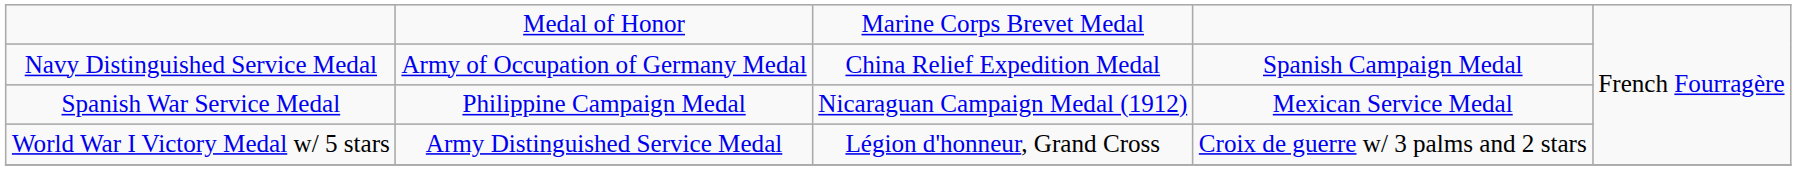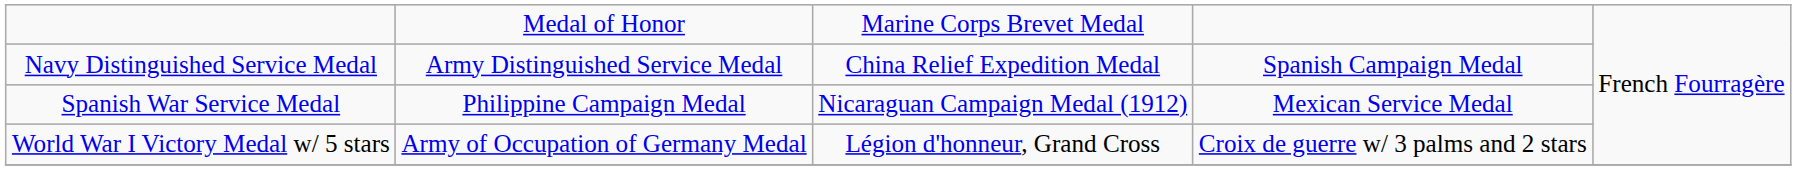 <table class="wikitable" style="margin:1em auto; text-align:center;">
 <tr>
 <td></td>
 <td><a href='#'>Medal of Honor</a></td>
 <td><a href='#'>Marine Corps Brevet Medal</a></td>
 <td></td>
 <td rowspan="4" align="center">French <a href='#'>Fourragère</a></td>
 </tr>
 <tr>
 <td><a href='#'>Navy Distinguished Service Medal</a></td>
-<td><a href='#'>Army of Occupation of Germany Medal</a></td>
+<td><a href='#'>Army Distinguished Service Medal</a></td>
 <td><a href='#'>China Relief Expedition Medal</a></td>
 <td><a href='#'>Spanish Campaign Medal</a></td>
 </tr>
 <tr>
 <td><a href='#'>Spanish War Service Medal</a></td>
 <td><a href='#'>Philippine Campaign Medal</a></td>
 <td><a href='#'>Nicaraguan Campaign Medal (1912)</a></td>
 <td><a href='#'>Mexican Service Medal</a></td>
 </tr>
 <tr>
 <td><a href='#'>World War I Victory Medal</a> w/ 5 stars</td>
-<td><a href='#'>Army Distinguished Service Medal</a></td>
+<td><a href='#'>Army of Occupation of Germany Medal</a></td>
 <td><a href='#'>Légion d'honneur</a>, Grand Cross</td>
 <td><a href='#'>Croix de guerre</a> w/ 3 palms and 2 stars</td>
 </tr>
 <tr>
 </tr>
 </table>
